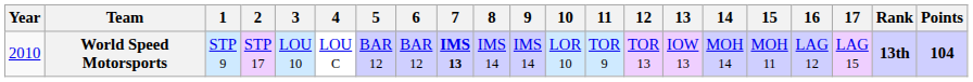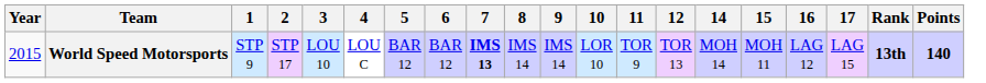 <table class="wikitable" style="text-align:center; font-size:90%">
 <tr>
 <th>Year</th>
 <th>Team</th>
 <th>1</th>
 <th>2</th>
 <th>3</th>
 <th>4</th>
 <th>5</th>
 <th>6</th>
 <th>7</th>
 <th>8</th>
 <th>9</th>
 <th>10</th>
 <th>11</th>
 <th>12</th>
-<th>13</th>
 <th>14</th>
 <th>15</th>
 <th>16</th>
 <th>17</th>
 <th>Rank</th>
 <th>Points</th>
 </tr>
 <tr>
-<td><a href='#'>2010</a></td>
+<td><a href='#'>2015</a></td>
 <th>World Speed Motorsports</th>
 <td style="background:#CFEAFF;"><a href='#'>STP</a><br><small>9</small></td>
 <td style="background:#EFCFFF;"><a href='#'>STP</a><br><small>17</small></td>
 <td style="background:#CFEAFF;"><a href='#'>LOU</a><br><small>10</small></td>
 <td style="background:#FFFFFF;"><a href='#'>LOU</a><br><small>C</small></td>
 <td style="background:#CFCFFF;"><a href='#'>BAR</a><br><small>12</small></td>
 <td style="background:#CFCFFF;"><a href='#'>BAR</a><br><small>12</small></td>
 <td style="background:#CFCFFF;"><strong><a href='#'>IMS</a><br><small>13</small></strong></td>
 <td style="background:#CFCFFF;"><a href='#'>IMS</a><br><small>14</small></td>
 <td style="background:#CFCFFF;"><a href='#'>IMS</a><br><small>14</small></td>
 <td style="background:#CFEAFF;"><a href='#'>LOR</a><br><small>10</small></td>
 <td style="background:#CFEAFF;"><a href='#'>TOR</a><br><small>9</small></td>
 <td style="background:#EFCFFF;"><a href='#'>TOR</a><br><small>13</small></td>
-<td style="background:#EFCFFF;"><a href='#'>IOW</a><br><small>13</small></td>
 <td style="background:#CFCFFF;"><a href='#'>MOH</a><br><small>14</small></td>
 <td style="background:#CFCFFF;"><a href='#'>MOH</a><br><small>11</small></td>
 <td style="background:#CFCFFF;"><a href='#'>LAG</a><br><small>12</small></td>
 <td style="background:#EFCFFF;"><a href='#'>LAG</a><br><small>15</small></td>
 <th style="background:#CFCFFF;">13th</th>
-<th style="background:#CFCFFF;">104</th>
+<th style="background:#CFCFFF;">140</th>
 </tr>
 </table>
